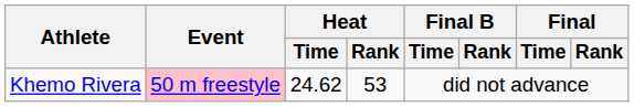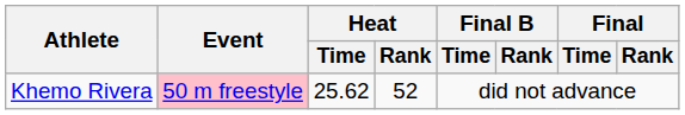 <table class=wikitable style="font-size:90%">
 <tr>
 <th rowspan="2">Athlete</th>
 <th rowspan="2">Event</th>
 <th colspan="2">Heat</th>
 <th colspan="2">Final B</th>
 <th colspan="2">Final</th>
 </tr>
 <tr style="font-size:95%">
 <th>Time</th>
 <th>Rank</th>
 <th>Time</th>
 <th>Rank</th>
 <th>Time</th>
 <th>Rank</th>
 </tr>
 <tr align=center>
 <td align=left><a href='#'>Khemo Rivera</a></td>
 <td align=left style="background: pink;"><a href='#'>50 m freestyle</a></td>
-<td>24.62</td>
-<td>53</td>
+<td>25.62</td>
+<td>52</td>
 <td colspan=4>did not advance</td>
 </tr>
 </table>
